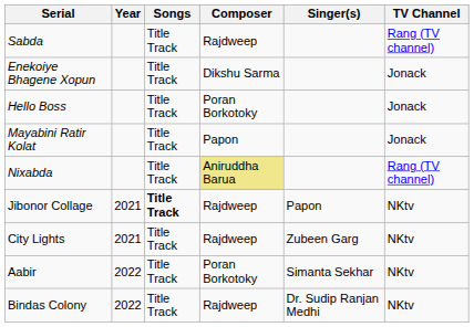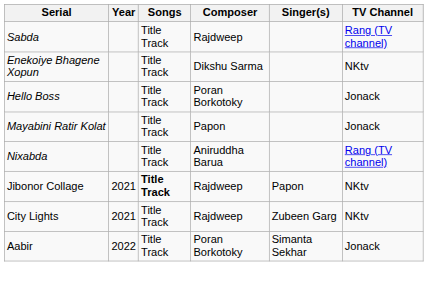 <table class="wikitable">
 <tr style="background:#ccc; text-align:center;">
 <th>Serial</th>
 <th>Year</th>
 <th>Songs</th>
 <th>Composer</th>
 <th>Singer(s)</th>
 <th>TV Channel</th>
 </tr>
 <tr>
 <td><em>Sabda</em></td>
 <td></td>
 <td>Title Track</td>
 <td>Rajdweep</td>
 <td></td>
 <td><a href='#'>Rang (TV channel)</a></td>
 </tr>
 <tr>
 <td><em>Enekoiye Bhagene Xopun</em></td>
 <td></td>
 <td>Title Track</td>
 <td>Dikshu Sarma</td>
 <td></td>
-<td>Jonack</td>
+<td>NKtv</td>
 </tr>
 <tr>
 <td><em>Hello Boss</em></td>
 <td></td>
 <td>Title Track</td>
 <td>Poran Borkotoky</td>
 <td></td>
 <td>Jonack</td>
 </tr>
 <tr>
 <td><em>Mayabini Ratir Kolat</em></td>
 <td></td>
 <td>Title Track</td>
 <td>Papon</td>
 <td></td>
 <td>Jonack</td>
 </tr>
 <tr>
 <td><em>Nixabda</em></td>
 <td></td>
 <td>Title Track</td>
-<td style="background: khaki;">Aniruddha Barua</td>
+<td>Aniruddha Barua</td>
 <td></td>
 <td><a href='#'>Rang (TV channel)</a></td>
 </tr>
 <tr>
 <td>Jibonor Collage</td>
 <td>2021</td>
 <td><strong>Title Track</strong></td>
 <td>Rajdweep</td>
 <td>Papon</td>
 <td>NKtv</td>
 </tr>
 <tr>
 <td>City Lights</td>
 <td>2021</td>
 <td>Title Track</td>
 <td>Rajdweep</td>
 <td>Zubeen Garg</td>
 <td>NKtv</td>
 </tr>
 <tr>
 <td>Aabir</td>
 <td>2022</td>
 <td>Title Track</td>
 <td>Poran Borkotoky</td>
 <td>Simanta Sekhar</td>
-<td>NKtv</td>
-</tr>
-<tr>
-<td>Bindas Colony</td>
-<td>2022</td>
-<td>Title Track</td>
-<td>Rajdweep</td>
-<td>Dr. Sudip Ranjan Medhi</td>
-<td>NKtv</td>
+<td>Jonack</td>
 </tr>
 </table>
